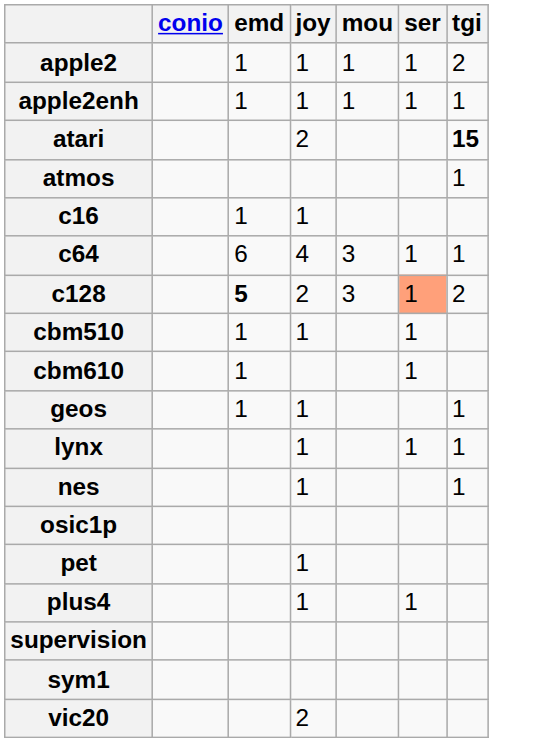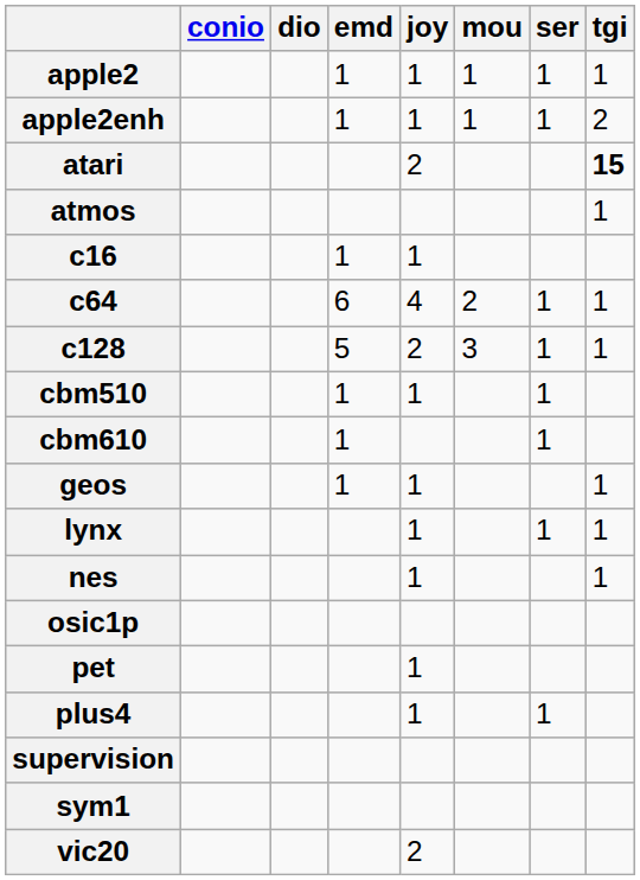 <table class="wikitable">
 <tr>
 <th></th>
 <th><a href='#'>conio</a></th>
+<th>dio</th>
 <th>emd</th>
 <th>joy</th>
 <th>mou</th>
 <th>ser</th>
 <th>tgi</th>
 </tr>
 <tr>
 <th>apple2</th>
 <td></td>
-<td>1</td>
-<td>1</td>
-<td>1</td>
-<td>1</td>
-<td>2</td>
-</tr>
-<tr>
-<th>apple2enh</th>
 <td></td>
 <td>1</td>
 <td>1</td>
 <td>1</td>
 <td>1</td>
 <td>1</td>
 </tr>
 <tr>
+<th>apple2enh</th>
+<td></td>
+<td></td>
+<td>1</td>
+<td>1</td>
+<td>1</td>
+<td>1</td>
+<td>2</td>
+</tr>
+<tr>
 <th>atari</th>
+<td></td>
 <td></td>
 <td></td>
 <td>2</td>
 <td></td>
 <td></td>
 <td><strong>15</strong></td>
 </tr>
 <tr>
 <th>atmos</th>
 <td></td>
 <td></td>
 <td></td>
 <td></td>
 <td></td>
+<td></td>
 <td>1</td>
 </tr>
 <tr>
 <th>c16</th>
+<td></td>
 <td></td>
 <td>1</td>
 <td>1</td>
 <td></td>
 <td></td>
 <td></td>
 </tr>
 <tr>
 <th>c64</th>
 <td></td>
+<td></td>
 <td>6</td>
 <td>4</td>
-<td>3</td>
+<td>2</td>
 <td>1</td>
 <td>1</td>
 </tr>
 <tr>
 <th>c128</th>
 <td></td>
-<td><strong>5</strong></td>
+<td></td>
+<td>5</td>
 <td>2</td>
 <td>3</td>
-<td style="background: lightsalmon;">1</td>
-<td>2</td>
+<td>1</td>
+<td>1</td>
 </tr>
 <tr>
 <th>cbm510</th>
+<td></td>
 <td></td>
 <td>1</td>
 <td>1</td>
 <td></td>
 <td>1</td>
 <td></td>
 </tr>
 <tr>
 <th>cbm610</th>
 <td></td>
+<td></td>
 <td>1</td>
 <td></td>
 <td></td>
 <td>1</td>
 <td></td>
 </tr>
 <tr>
 <th>geos</th>
+<td></td>
 <td></td>
 <td>1</td>
 <td>1</td>
 <td></td>
 <td></td>
 <td>1<br></td>
 </tr>
 <tr>
 <th>lynx</th>
 <td></td>
 <td></td>
+<td></td>
 <td>1</td>
 <td></td>
 <td>1</td>
 <td>1</td>
 </tr>
 <tr>
 <th>nes</th>
+<td></td>
 <td></td>
 <td></td>
 <td>1</td>
 <td></td>
 <td></td>
 <td>1</td>
 </tr>
 <tr>
 <th>osic1p</th>
 <td></td>
 <td></td>
 <td></td>
 <td></td>
 <td></td>
 <td></td>
+<td></td>
 </tr>
 <tr>
 <th>pet</th>
+<td></td>
 <td></td>
 <td></td>
 <td>1</td>
 <td></td>
 <td></td>
 <td></td>
 </tr>
 <tr>
 <th>plus4</th>
+<td></td>
 <td></td>
 <td></td>
 <td>1</td>
 <td></td>
 <td>1</td>
 <td></td>
 </tr>
 <tr>
 <th>supervision</th>
 <td></td>
 <td></td>
 <td></td>
 <td></td>
 <td></td>
 <td></td>
+<td></td>
 </tr>
 <tr>
 <th>sym1</th>
+<td></td>
 <td></td>
 <td></td>
 <td></td>
 <td></td>
 <td></td>
 <td></td>
 </tr>
 <tr>
 <th>vic20</th>
 <td></td>
 <td></td>
+<td></td>
 <td>2</td>
 <td></td>
 <td></td>
 <td></td>
 </tr>
 </table>
